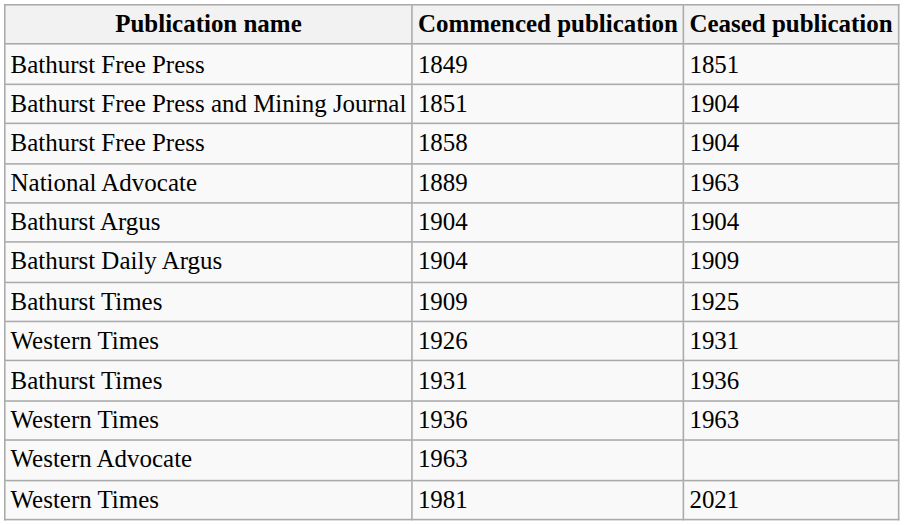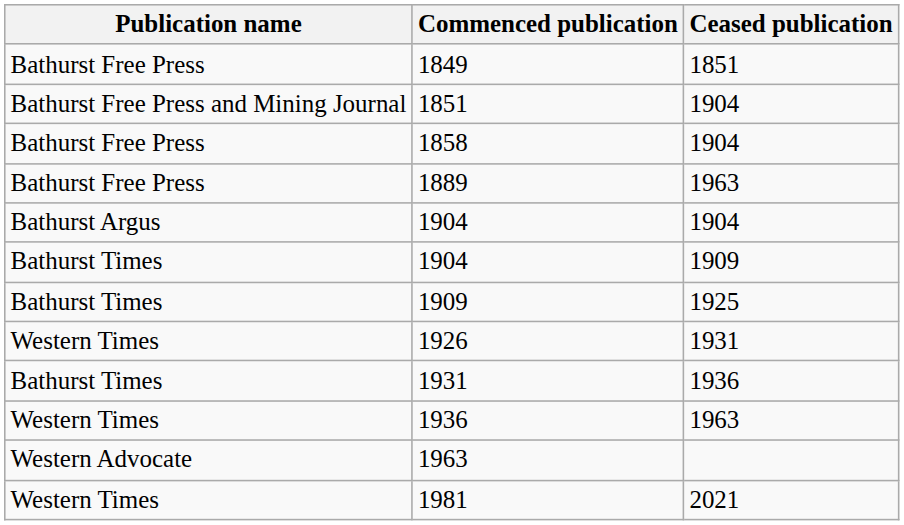 <table class="wikitable sortable">
 <tr>
 <th>Publication name</th>
 <th>Commenced publication</th>
 <th>Ceased publication</th>
 </tr>
 <tr>
 <td>Bathurst Free Press</td>
 <td>1849</td>
 <td>1851</td>
 </tr>
 <tr>
 <td>Bathurst Free Press and Mining Journal</td>
 <td>1851</td>
 <td>1904</td>
 </tr>
 <tr>
 <td>Bathurst Free Press</td>
 <td>1858</td>
 <td>1904</td>
 </tr>
 <tr>
-<td>National Advocate</td>
+<td>Bathurst Free Press</td>
 <td>1889</td>
 <td>1963</td>
 </tr>
 <tr>
 <td>Bathurst Argus</td>
 <td>1904</td>
 <td>1904</td>
 </tr>
 <tr>
-<td>Bathurst Daily Argus</td>
+<td>Bathurst Times</td>
 <td>1904</td>
 <td>1909</td>
 </tr>
 <tr>
 <td>Bathurst Times</td>
 <td>1909</td>
 <td>1925</td>
 </tr>
 <tr>
 <td>Western Times</td>
 <td>1926</td>
 <td>1931</td>
 </tr>
 <tr>
 <td>Bathurst Times</td>
 <td>1931</td>
 <td>1936</td>
 </tr>
 <tr>
 <td>Western Times</td>
 <td>1936</td>
 <td>1963</td>
 </tr>
 <tr>
 <td>Western Advocate</td>
 <td>1963</td>
 <td></td>
 </tr>
 <tr>
 <td>Western Times</td>
 <td>1981</td>
 <td>2021</td>
 </tr>
 </table>
